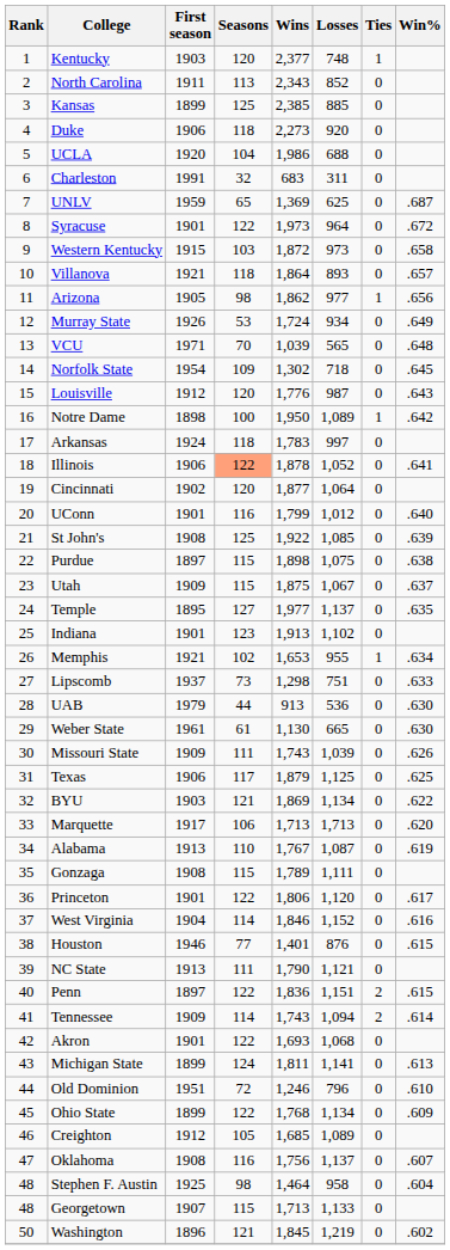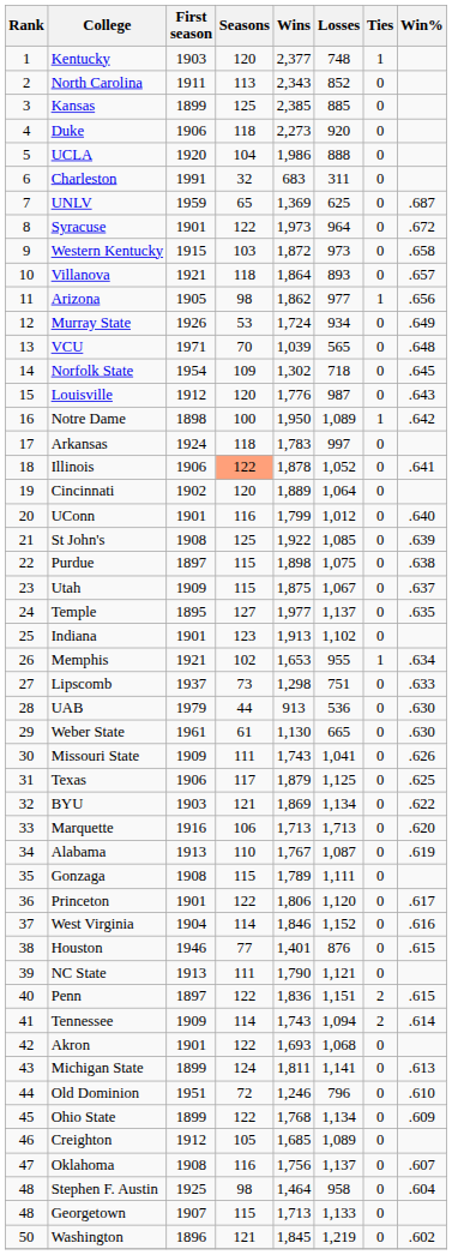 <table class="sortable wikitable" style="text-align:center;">
 <tr>
 <th>Rank</th>
 <th>College</th>
 <th>First<br>season</th>
 <th>Seasons</th>
 <th>Wins</th>
 <th>Losses</th>
 <th>Ties</th>
 <th>Win%</th>
 </tr>
 <tr>
 <td>1</td>
 <td align=left><a href='#'>Kentucky</a></td>
 <td>1903</td>
 <td>120</td>
 <td>2,377</td>
 <td>748</td>
 <td>1</td>
 <td></td>
 </tr>
 <tr>
 <td>2</td>
 <td align=left><a href='#'>North Carolina</a></td>
 <td>1911</td>
 <td>113</td>
 <td>2,343</td>
 <td>852</td>
 <td>0</td>
 <td></td>
 </tr>
 <tr>
 <td>3</td>
 <td align=left><a href='#'>Kansas</a></td>
 <td>1899</td>
 <td>125</td>
 <td>2,385</td>
 <td>885</td>
 <td>0</td>
 <td></td>
 </tr>
 <tr>
 <td>4</td>
 <td align=left><a href='#'>Duke</a></td>
 <td>1906</td>
 <td>118</td>
 <td>2,273</td>
 <td>920</td>
 <td>0</td>
 <td></td>
 </tr>
 <tr>
 <td>5</td>
 <td align="left"><a href='#'>UCLA</a></td>
 <td>1920</td>
 <td>104</td>
 <td>1,986</td>
-<td>688</td>
+<td>888</td>
 <td>0</td>
 <td></td>
 </tr>
 <tr>
 <td>6</td>
 <td align="left"><a href='#'>Charleston</a></td>
 <td>1991</td>
 <td>32</td>
 <td>683</td>
 <td>311</td>
 <td>0</td>
 <td></td>
 </tr>
 <tr>
 <td>7</td>
 <td align=left><a href='#'>UNLV</a></td>
 <td>1959</td>
 <td>65</td>
 <td>1,369</td>
 <td>625</td>
 <td>0</td>
 <td>.687</td>
 </tr>
 <tr>
 <td>8</td>
 <td align=left><a href='#'>Syracuse</a></td>
 <td>1901</td>
 <td>122</td>
 <td>1,973</td>
 <td>964</td>
 <td>0</td>
 <td>.672</td>
 </tr>
 <tr>
 <td>9</td>
 <td align="left"><a href='#'>Western Kentucky</a></td>
 <td>1915</td>
 <td>103</td>
 <td>1,872</td>
 <td>973</td>
 <td>0</td>
 <td>.658</td>
 </tr>
 <tr>
 <td>10</td>
 <td align="left"><a href='#'>Villanova</a></td>
 <td>1921</td>
 <td>118</td>
 <td>1,864</td>
 <td>893</td>
 <td>0</td>
 <td>.657</td>
 </tr>
 <tr>
 <td>11</td>
 <td align="left"><a href='#'>Arizona</a></td>
 <td>1905</td>
 <td>98</td>
 <td>1,862</td>
 <td>977</td>
 <td>1</td>
 <td>.656</td>
 </tr>
 <tr>
 <td>12</td>
 <td align=left><a href='#'>Murray State</a></td>
 <td>1926</td>
 <td>53</td>
 <td>1,724</td>
 <td>934</td>
 <td>0</td>
 <td>.649</td>
 </tr>
 <tr>
 <td>13</td>
 <td align="left"><a href='#'>VCU</a></td>
 <td>1971</td>
 <td>70</td>
 <td>1,039</td>
 <td>565</td>
 <td>0</td>
 <td>.648</td>
 </tr>
 <tr>
 <td>14</td>
 <td align="left"><a href='#'>Norfolk State</a></td>
 <td>1954</td>
 <td>109</td>
 <td>1,302</td>
 <td>718</td>
 <td>0</td>
 <td>.645</td>
 </tr>
 <tr>
 <td>15</td>
 <td align="left"><a href='#'>Louisville</a></td>
 <td>1912</td>
 <td>120</td>
 <td>1,776</td>
 <td>987</td>
 <td>0</td>
 <td>.643</td>
 </tr>
 <tr>
 <td>16</td>
 <td align="left">Notre Dame</td>
 <td>1898</td>
 <td>100</td>
 <td>1,950</td>
 <td>1,089</td>
 <td>1</td>
 <td>.642</td>
 </tr>
 <tr>
 <td>17</td>
 <td align="left">Arkansas</td>
 <td>1924</td>
 <td>118</td>
 <td>1,783</td>
 <td>997</td>
 <td>0</td>
 <td></td>
 </tr>
 <tr>
 <td>18</td>
 <td align="left">Illinois</td>
 <td>1906</td>
 <td style="background: lightsalmon;">122</td>
 <td>1,878</td>
 <td>1,052</td>
 <td>0</td>
 <td>.641</td>
 </tr>
 <tr>
 <td>19</td>
 <td align="left">Cincinnati</td>
 <td>1902</td>
 <td>120</td>
-<td>1,877</td>
+<td>1,889</td>
 <td>1,064</td>
 <td>0</td>
 <td></td>
 </tr>
 <tr>
 <td>20</td>
 <td align="left">UConn</td>
 <td>1901</td>
 <td>116</td>
 <td>1,799</td>
 <td>1,012</td>
 <td>0</td>
 <td>.640</td>
 </tr>
 <tr>
 <td>21</td>
 <td align="left">St John's</td>
 <td>1908</td>
 <td>125</td>
 <td>1,922</td>
 <td>1,085</td>
 <td>0</td>
 <td>.639</td>
 </tr>
 <tr>
 <td>22</td>
 <td align="left">Purdue</td>
 <td>1897</td>
 <td>115</td>
 <td>1,898</td>
 <td>1,075</td>
 <td>0</td>
 <td>.638</td>
 </tr>
 <tr>
 <td>23</td>
 <td align="left">Utah</td>
 <td>1909</td>
 <td>115</td>
 <td>1,875</td>
 <td>1,067</td>
 <td>0</td>
 <td>.637</td>
 </tr>
 <tr>
 <td>24</td>
 <td align=left>Temple</td>
 <td>1895</td>
 <td>127</td>
 <td>1,977</td>
 <td>1,137</td>
 <td>0</td>
 <td>.635</td>
 </tr>
 <tr>
 <td>25</td>
 <td align="left">Indiana</td>
 <td>1901</td>
 <td>123</td>
 <td>1,913</td>
 <td>1,102</td>
 <td>0</td>
 <td></td>
 </tr>
 <tr>
 <td>26</td>
 <td align="left">Memphis</td>
 <td>1921</td>
 <td>102</td>
 <td>1,653</td>
 <td>955</td>
 <td>1</td>
 <td>.634</td>
 </tr>
 <tr>
 <td>27</td>
 <td align="left">Lipscomb</td>
 <td>1937</td>
 <td>73</td>
 <td>1,298</td>
 <td>751</td>
 <td>0</td>
 <td>.633</td>
 </tr>
 <tr>
 <td>28</td>
 <td align="left">UAB</td>
 <td>1979</td>
 <td>44</td>
 <td>913</td>
 <td>536</td>
 <td>0</td>
 <td>.630</td>
 </tr>
 <tr>
 <td>29</td>
 <td align="left">Weber State</td>
 <td>1961</td>
 <td>61</td>
 <td>1,130</td>
 <td>665</td>
 <td>0</td>
 <td>.630</td>
 </tr>
 <tr>
 <td>30</td>
 <td align="left">Missouri State</td>
 <td>1909</td>
 <td>111</td>
 <td>1,743</td>
-<td>1,039</td>
+<td>1,041</td>
 <td>0</td>
 <td>.626</td>
 </tr>
 <tr>
 <td>31</td>
 <td align="left">Texas</td>
 <td>1906</td>
 <td>117</td>
 <td>1,879</td>
 <td>1,125</td>
 <td>0</td>
 <td>.625</td>
 </tr>
 <tr>
 <td>32</td>
 <td align="left">BYU</td>
 <td>1903</td>
 <td>121</td>
 <td>1,869</td>
 <td>1,134</td>
 <td>0</td>
 <td>.622</td>
 </tr>
 <tr>
 <td>33</td>
 <td align="left">Marquette</td>
-<td>1917</td>
+<td>1916</td>
 <td>106</td>
 <td>1,713</td>
 <td>1,713</td>
 <td>0</td>
 <td>.620</td>
 </tr>
 <tr>
 <td>34</td>
 <td align="left">Alabama</td>
 <td>1913</td>
 <td>110</td>
 <td>1,767</td>
 <td>1,087</td>
 <td>0</td>
 <td>.619</td>
 </tr>
 <tr>
 <td>35</td>
 <td align="left">Gonzaga</td>
 <td>1908</td>
 <td>115</td>
 <td>1,789</td>
 <td>1,111</td>
 <td>0</td>
 <td></td>
 </tr>
 <tr>
 <td>36</td>
 <td align="left">Princeton</td>
 <td>1901</td>
 <td>122</td>
 <td>1,806</td>
 <td>1,120</td>
 <td>0</td>
 <td>.617</td>
 </tr>
 <tr>
 <td>37</td>
 <td align="left">West Virginia</td>
 <td>1904</td>
 <td>114</td>
 <td>1,846</td>
 <td>1,152</td>
 <td>0</td>
 <td>.616</td>
 </tr>
 <tr>
 <td>38</td>
 <td align="left">Houston</td>
 <td>1946</td>
 <td>77</td>
 <td>1,401</td>
 <td>876</td>
 <td>0</td>
 <td>.615</td>
 </tr>
 <tr>
 <td>39</td>
 <td align="left">NC State</td>
 <td>1913</td>
 <td>111</td>
 <td>1,790</td>
 <td>1,121</td>
 <td>0</td>
 <td></td>
 </tr>
 <tr>
 <td>40</td>
 <td align="left">Penn</td>
 <td>1897</td>
 <td>122</td>
 <td>1,836</td>
 <td>1,151</td>
 <td>2</td>
 <td>.615</td>
 </tr>
 <tr>
 <td>41</td>
 <td align="left">Tennessee</td>
 <td>1909</td>
 <td>114</td>
 <td>1,743</td>
 <td>1,094</td>
 <td>2</td>
 <td>.614</td>
 </tr>
 <tr>
 <td>42</td>
 <td align="left">Akron</td>
 <td>1901</td>
 <td>122</td>
 <td>1,693</td>
 <td>1,068</td>
 <td>0</td>
 <td></td>
 </tr>
 <tr>
 <td>43</td>
 <td align="left">Michigan State</td>
 <td>1899</td>
 <td>124</td>
 <td>1,811</td>
 <td>1,141</td>
 <td>0</td>
 <td>.613</td>
 </tr>
 <tr>
 <td>44</td>
 <td align="left">Old Dominion</td>
 <td>1951</td>
 <td>72</td>
 <td>1,246</td>
 <td>796</td>
 <td>0</td>
 <td>.610</td>
 </tr>
 <tr>
 <td>45</td>
 <td align="left">Ohio State</td>
 <td>1899</td>
 <td>122</td>
 <td>1,768</td>
 <td>1,134</td>
 <td>0</td>
 <td>.609</td>
 </tr>
 <tr>
 <td>46</td>
 <td align="left">Creighton</td>
 <td>1912</td>
 <td>105</td>
 <td>1,685</td>
 <td>1,089</td>
 <td>0</td>
 <td></td>
 </tr>
 <tr>
 <td>47</td>
 <td align="left">Oklahoma</td>
 <td>1908</td>
 <td>116</td>
 <td>1,756</td>
 <td>1,137</td>
 <td>0</td>
 <td>.607</td>
 </tr>
 <tr>
 <td>48</td>
 <td align="left">Stephen F. Austin</td>
 <td>1925</td>
 <td>98</td>
 <td>1,464</td>
 <td>958</td>
 <td>0</td>
 <td>.604</td>
 </tr>
 <tr>
 <td>48</td>
 <td align="left">Georgetown</td>
 <td>1907</td>
 <td>115</td>
 <td>1,713</td>
 <td>1,133</td>
 <td>0</td>
 <td></td>
 </tr>
 <tr>
 <td>50</td>
 <td align=left>Washington</td>
 <td>1896</td>
 <td>121</td>
 <td>1,845</td>
 <td>1,219</td>
 <td>0</td>
 <td>.602</td>
 </tr>
 <tr>
 </tr>
 </table>
